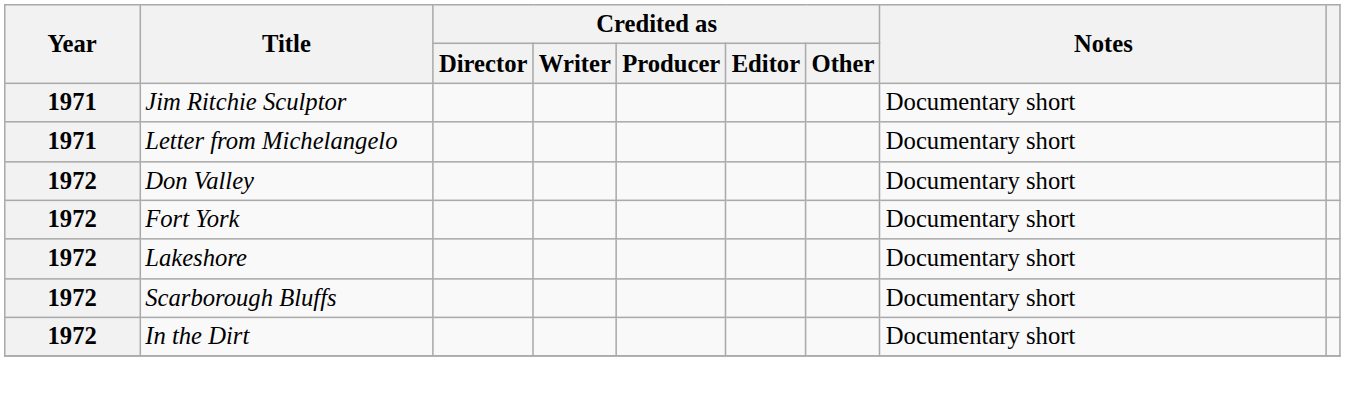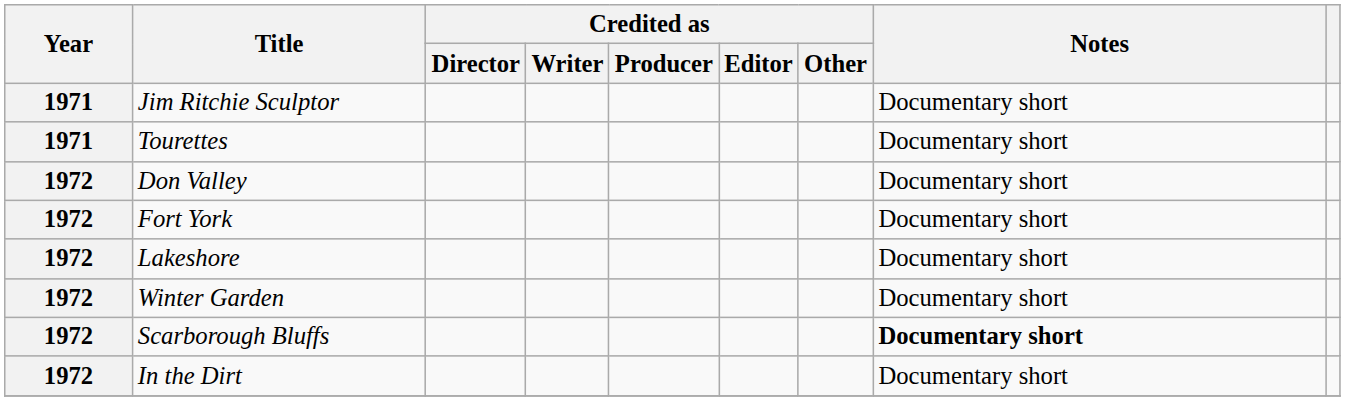 <table class="wikitable sortable plainrowheaders">
 <tr>
 <th rowspan="2" scope="col">Year</th>
 <th width="22%" rowspan="2" scope="col">Title</th>
 <th colspan="5" scope="col">Credited as</th>
 <th rowspan="2" scope="col" class="unsortable">Notes</th>
 <th width="1%" rowspan="2" scope="col" class="unsortable"></th>
 </tr>
 <tr>
 <th width=5%>Director</th>
 <th width=5%>Writer</th>
 <th width=5%>Producer</th>
 <th width=5%>Editor</th>
 <th width=5%>Other</th>
 </tr>
 <tr>
 <th scope="row">1971</th>
 <td><em>Jim Ritchie Sculptor</em></td>
 <td></td>
 <td></td>
 <td></td>
 <td></td>
 <td></td>
 <td>Documentary short</td>
 <td></td>
 </tr>
 <tr>
 <th scope="row">1971</th>
-<td><em>Letter from Michelangelo</em></td>
+<td><em>Tourettes</em></td>
 <td></td>
 <td></td>
 <td></td>
 <td></td>
 <td></td>
 <td>Documentary short</td>
 <td></td>
 </tr>
 <tr>
 <th scope="row">1972</th>
 <td><em>Don Valley</em></td>
 <td></td>
 <td></td>
 <td></td>
 <td></td>
 <td></td>
 <td>Documentary short</td>
 <td></td>
 </tr>
 <tr>
 <th scope="row">1972</th>
 <td><em>Fort York</em></td>
 <td></td>
 <td></td>
 <td></td>
 <td></td>
 <td></td>
 <td>Documentary short</td>
 <td></td>
 </tr>
 <tr>
 <th scope="row">1972</th>
 <td><em>Lakeshore</em></td>
 <td></td>
 <td></td>
 <td></td>
 <td></td>
 <td></td>
 <td>Documentary short</td>
 <td></td>
 </tr>
 <tr>
 <th scope="row">1972</th>
+<td><em>Winter Garden</em></td>
+<td></td>
+<td></td>
+<td></td>
+<td></td>
+<td></td>
+<td>Documentary short</td>
+<td></td>
+</tr>
+<tr>
+<th scope="row">1972</th>
 <td><em>Scarborough Bluffs</em></td>
 <td></td>
 <td></td>
 <td></td>
 <td></td>
 <td></td>
-<td>Documentary short</td>
+<td><strong>Documentary short</strong></td>
 <td></td>
 </tr>
 <tr>
 <th scope="row">1972</th>
 <td><em>In the Dirt</em></td>
 <td></td>
 <td></td>
 <td></td>
 <td></td>
 <td></td>
 <td>Documentary short</td>
 <td></td>
 </tr>
 <tr>
 </tr>
 </table>
